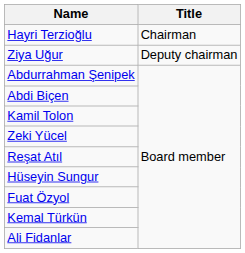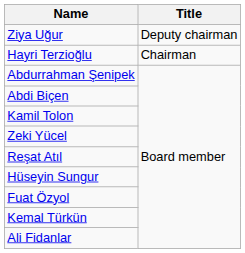 <table class="wikitable">
 <tr>
 <th>Name</th>
 <th>Title</th>
 </tr>
 <tr>
+<td><a href='#'>Ziya Uğur</a></td>
+<td>Deputy chairman</td>
+</tr>
+<tr>
 <td><a href='#'>Hayri Terzioğlu</a></td>
 <td>Chairman</td>
-</tr>
-<tr>
-<td><a href='#'>Ziya Uğur</a></td>
-<td>Deputy chairman</td>
 </tr>
 <tr>
 <td><a href='#'>Abdurrahman Şenipek</a></td>
 <td rowspan="9">Board member</td>
 </tr>
 <tr>
 <td><a href='#'>Abdi Biçen</a></td>
 </tr>
 <tr>
 <td><a href='#'>Kamil Tolon</a></td>
 </tr>
 <tr>
 <td><a href='#'>Zeki Yücel</a></td>
 </tr>
 <tr>
 <td><a href='#'>Reşat Atıl</a></td>
 </tr>
 <tr>
 <td><a href='#'>Hüseyin Sungur</a></td>
 </tr>
 <tr>
 <td><a href='#'>Fuat Özyol</a></td>
 </tr>
 <tr>
 <td><a href='#'>Kemal Türkün</a></td>
 </tr>
 <tr>
 <td><a href='#'>Ali Fidanlar</a></td>
 </tr>
 </table>
